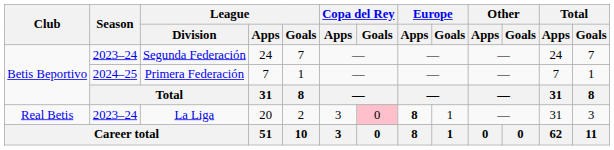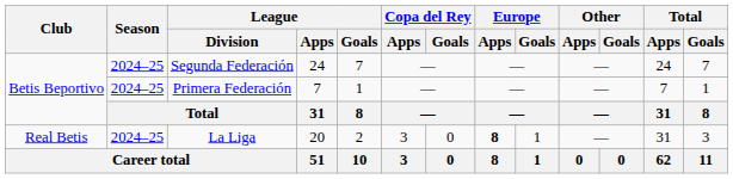 <table class="wikitable" style="text-align: center">
 <tr>
 <th rowspan="2">Club</th>
 <th rowspan="2">Season</th>
 <th colspan="3">League</th>
 <th colspan="2"><a href='#'>Copa del Rey</a></th>
 <th colspan="2"><a href='#'>Europe</a></th>
 <th colspan="2">Other</th>
 <th colspan="2">Total</th>
 </tr>
 <tr>
 <th>Division</th>
 <th>Apps</th>
 <th>Goals</th>
 <th>Apps</th>
 <th>Goals</th>
 <th>Apps</th>
 <th>Goals</th>
 <th>Apps</th>
 <th>Goals</th>
 <th>Apps</th>
 <th>Goals</th>
 </tr>
 <tr>
 <td rowspan="3"><a href='#'>Betis Beportivo</a></td>
-<td><a href='#'>2023–24</a></td>
+<td><a href='#'>2024–25</a></td>
 <td><a href='#'>Segunda Federación</a></td>
 <td>24</td>
 <td>7</td>
 <td colspan="2">—</td>
 <td colspan="2">—</td>
 <td colspan="2">—</td>
 <td>24</td>
 <td>7</td>
 </tr>
 <tr>
 <td><a href='#'>2024–25</a></td>
 <td><a href='#'>Primera Federación</a></td>
 <td>7</td>
 <td>1</td>
 <td colspan="2">—</td>
 <td colspan="2">—</td>
 <td colspan="2">—</td>
 <td>7</td>
 <td>1</td>
 </tr>
 <tr>
 <th colspan="2">Total</th>
 <th>31</th>
 <th>8</th>
 <th colspan="2">—</th>
 <th colspan="2">—</th>
 <th colspan="2">—</th>
 <th>31</th>
 <th>8</th>
 </tr>
 <tr>
 <td><a href='#'>Real Betis</a></td>
-<td><a href='#'>2023–24</a></td>
+<td><a href='#'>2024–25</a></td>
 <td><a href='#'>La Liga</a></td>
 <td>20</td>
 <td>2</td>
 <td>3</td>
-<td style="background: pink;">0</td>
+<td>0</td>
 <td><strong>8</strong></td>
 <td>1</td>
 <td colspan="2">—</td>
 <td>31</td>
 <td>3</td>
 </tr>
 <tr>
 <th colspan="3">Career total</th>
 <th>51</th>
 <th>10</th>
 <th>3</th>
 <th>0</th>
 <th>8</th>
 <th>1</th>
 <th>0</th>
 <th>0</th>
 <th>62</th>
 <th>11</th>
 </tr>
 </table>
